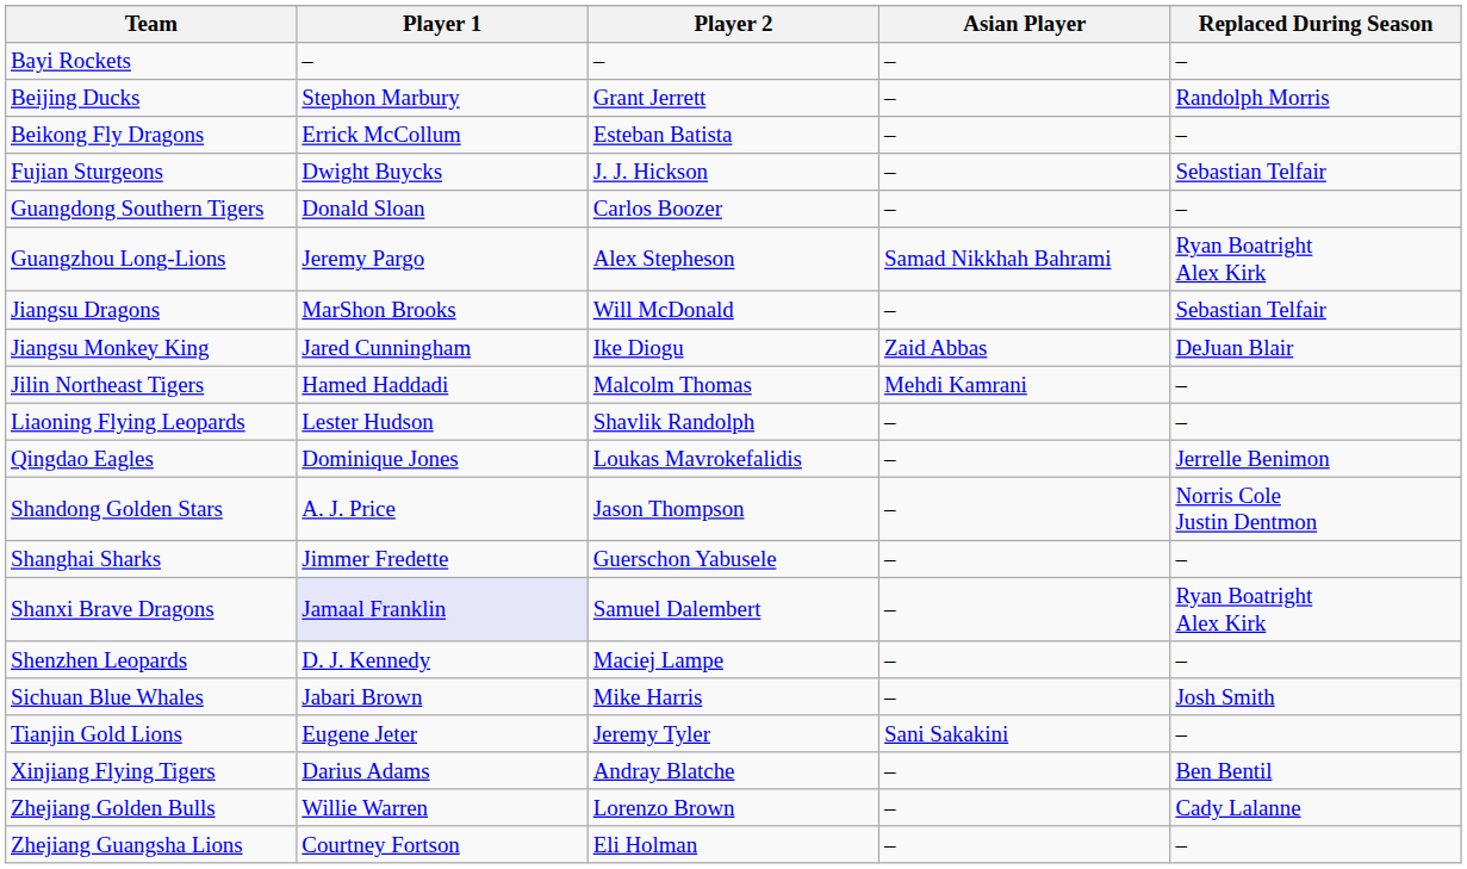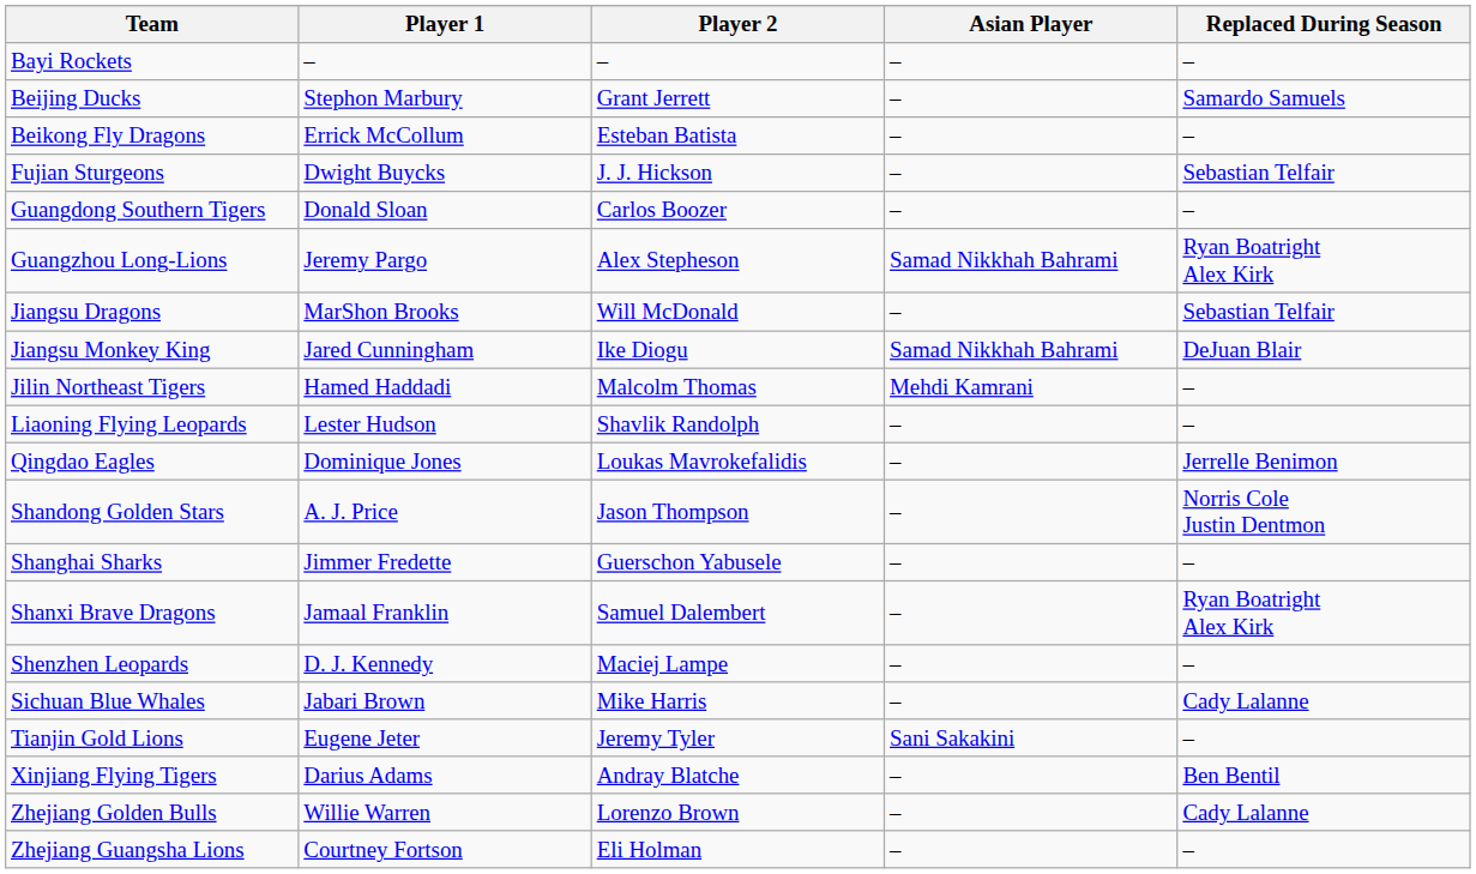 <table class="wikitable" style="font-size:95%;">
 <tr>
 </tr>
 <tr>
 <th width="190"><strong>Team</strong></th>
 <th width="190"><strong>Player 1</strong></th>
 <th width="190"><strong>Player 2</strong></th>
 <th width="190"><strong>Asian Player</strong></th>
 <th width="190"><strong>Replaced During Season</strong></th>
 </tr>
 <tr>
 <td><a href='#'>Bayi Rockets</a></td>
 <td>–</td>
 <td>–</td>
 <td>–</td>
 <td>–</td>
 </tr>
 <tr>
 <td><a href='#'>Beijing Ducks</a></td>
 <td> <a href='#'>Stephon Marbury</a></td>
 <td> <a href='#'>Grant Jerrett</a></td>
 <td>–</td>
-<td> <a href='#'>Randolph Morris</a></td>
+<td> <a href='#'>Samardo Samuels</a></td>
 </tr>
 <tr>
 <td><a href='#'>Beikong Fly Dragons</a></td>
 <td> <a href='#'>Errick McCollum</a></td>
 <td> <a href='#'>Esteban Batista</a></td>
 <td>–</td>
 <td>–</td>
 </tr>
 <tr>
 <td><a href='#'>Fujian Sturgeons</a></td>
 <td> <a href='#'>Dwight Buycks</a></td>
 <td> <a href='#'>J. J. Hickson</a></td>
 <td>–</td>
 <td> <a href='#'>Sebastian Telfair</a></td>
 </tr>
 <tr>
 <td><a href='#'>Guangdong Southern Tigers</a></td>
 <td> <a href='#'>Donald Sloan</a></td>
 <td> <a href='#'>Carlos Boozer</a></td>
 <td>–</td>
 <td>–</td>
 </tr>
 <tr>
 <td><a href='#'>Guangzhou Long-Lions</a></td>
 <td> <a href='#'>Jeremy Pargo</a></td>
 <td> <a href='#'>Alex Stepheson</a></td>
 <td> <a href='#'>Samad Nikkhah Bahrami</a></td>
 <td> <a href='#'>Ryan Boatright</a><br> <a href='#'>Alex Kirk</a></td>
 </tr>
 <tr>
 <td><a href='#'>Jiangsu Dragons</a></td>
 <td> <a href='#'>MarShon Brooks</a></td>
 <td> <a href='#'>Will McDonald</a></td>
 <td>–</td>
 <td> <a href='#'>Sebastian Telfair</a></td>
 </tr>
 <tr>
 <td><a href='#'>Jiangsu Monkey King</a></td>
 <td> <a href='#'>Jared Cunningham</a></td>
 <td> <a href='#'>Ike Diogu</a></td>
-<td> <a href='#'>Zaid Abbas</a></td>
+<td> <a href='#'>Samad Nikkhah Bahrami</a></td>
 <td> <a href='#'>DeJuan Blair</a></td>
 </tr>
 <tr>
 <td><a href='#'>Jilin Northeast Tigers</a></td>
 <td> <a href='#'>Hamed Haddadi</a></td>
 <td> <a href='#'>Malcolm Thomas</a></td>
 <td> <a href='#'>Mehdi Kamrani</a></td>
 <td>–</td>
 </tr>
 <tr>
 <td><a href='#'>Liaoning Flying Leopards</a></td>
 <td> <a href='#'>Lester Hudson</a></td>
 <td> <a href='#'>Shavlik Randolph</a></td>
 <td>–</td>
 <td>–</td>
 </tr>
 <tr>
 <td><a href='#'>Qingdao Eagles</a></td>
 <td> <a href='#'>Dominique Jones</a></td>
 <td> <a href='#'>Loukas Mavrokefalidis</a></td>
 <td>–</td>
 <td> <a href='#'>Jerrelle Benimon</a></td>
 </tr>
 <tr>
 <td><a href='#'>Shandong Golden Stars</a></td>
 <td> <a href='#'>A. J. Price</a></td>
 <td> <a href='#'>Jason Thompson</a></td>
 <td>–</td>
 <td> <a href='#'>Norris Cole</a><br> <a href='#'>Justin Dentmon</a></td>
 </tr>
 <tr>
 <td><a href='#'>Shanghai Sharks</a></td>
 <td> <a href='#'>Jimmer Fredette</a></td>
 <td> <a href='#'>Guerschon Yabusele</a></td>
 <td>–</td>
 <td>–</td>
 </tr>
 <tr>
 <td><a href='#'>Shanxi Brave Dragons</a></td>
-<td style="background: lavender;"> <a href='#'>Jamaal Franklin</a></td>
+<td> <a href='#'>Jamaal Franklin</a></td>
 <td> <a href='#'>Samuel Dalembert</a></td>
 <td>–</td>
 <td> <a href='#'>Ryan Boatright</a><br> <a href='#'>Alex Kirk</a></td>
 </tr>
 <tr>
 <td><a href='#'>Shenzhen Leopards</a></td>
 <td> <a href='#'>D. J. Kennedy</a></td>
 <td> <a href='#'>Maciej Lampe</a></td>
 <td>–</td>
 <td>–</td>
 </tr>
 <tr>
 <td><a href='#'>Sichuan Blue Whales</a></td>
 <td> <a href='#'>Jabari Brown</a></td>
 <td> <a href='#'>Mike Harris</a></td>
 <td>–</td>
-<td> <a href='#'>Josh Smith</a></td>
+<td> <a href='#'>Cady Lalanne</a></td>
 </tr>
 <tr>
 <td><a href='#'>Tianjin Gold Lions</a></td>
 <td> <a href='#'>Eugene Jeter</a></td>
 <td> <a href='#'>Jeremy Tyler</a></td>
 <td> <a href='#'>Sani Sakakini</a></td>
 <td>–</td>
 </tr>
 <tr>
 <td><a href='#'>Xinjiang Flying Tigers</a></td>
 <td> <a href='#'>Darius Adams</a></td>
 <td> <a href='#'>Andray Blatche</a></td>
 <td>–</td>
 <td> <a href='#'>Ben Bentil</a></td>
 </tr>
 <tr>
 <td><a href='#'>Zhejiang Golden Bulls</a></td>
 <td> <a href='#'>Willie Warren</a></td>
 <td> <a href='#'>Lorenzo Brown</a></td>
 <td>–</td>
 <td> <a href='#'>Cady Lalanne</a></td>
 </tr>
 <tr>
 <td><a href='#'>Zhejiang Guangsha Lions</a></td>
 <td> <a href='#'>Courtney Fortson</a></td>
 <td> <a href='#'>Eli Holman</a></td>
 <td>–</td>
 <td>–</td>
 </tr>
 </table>
